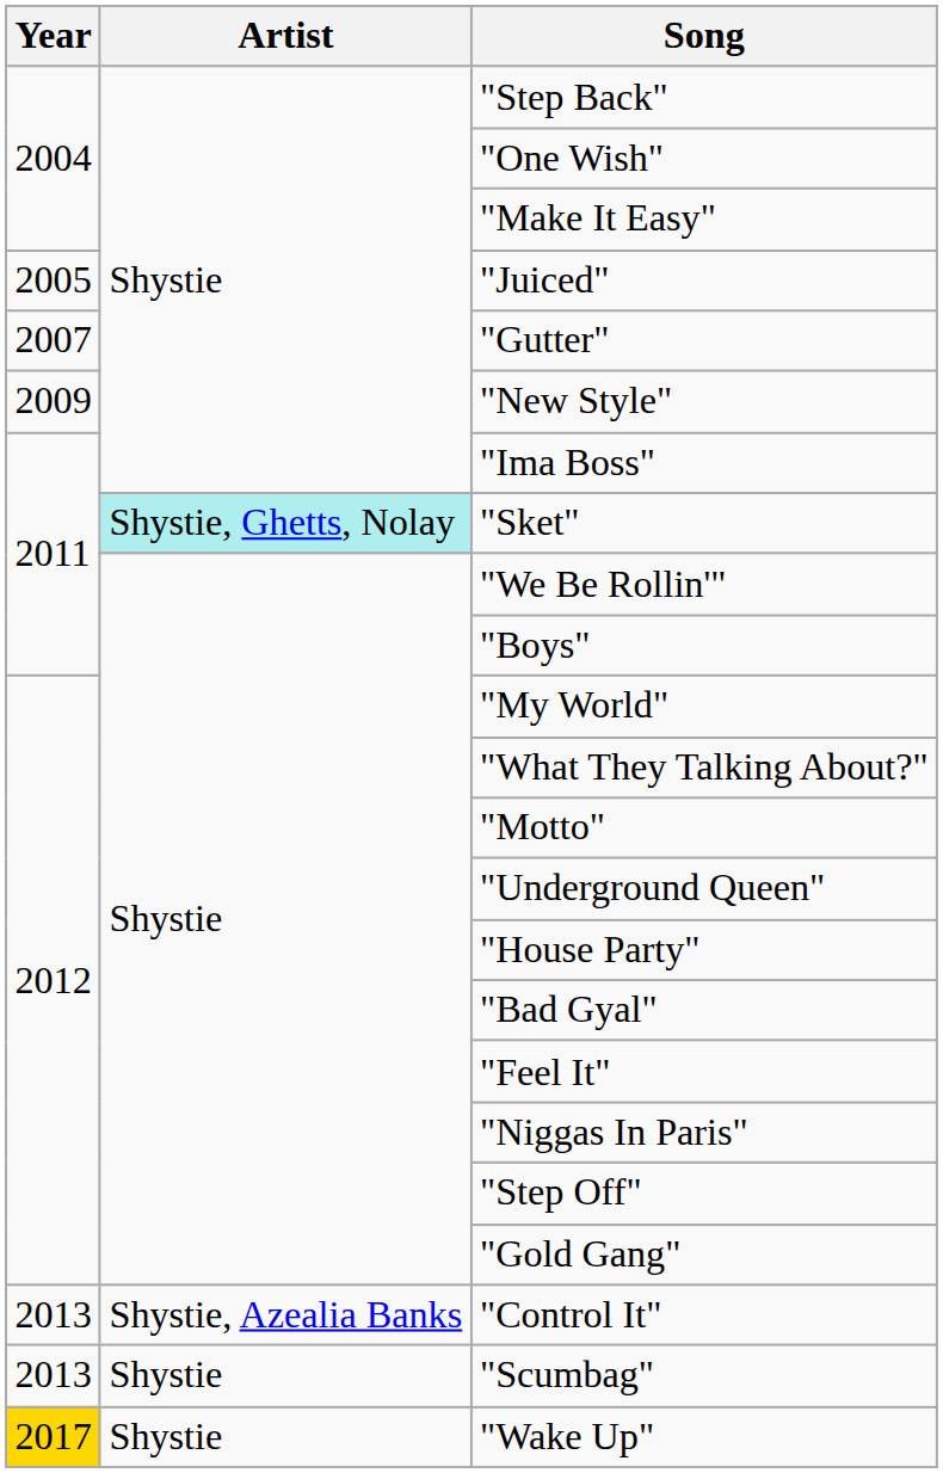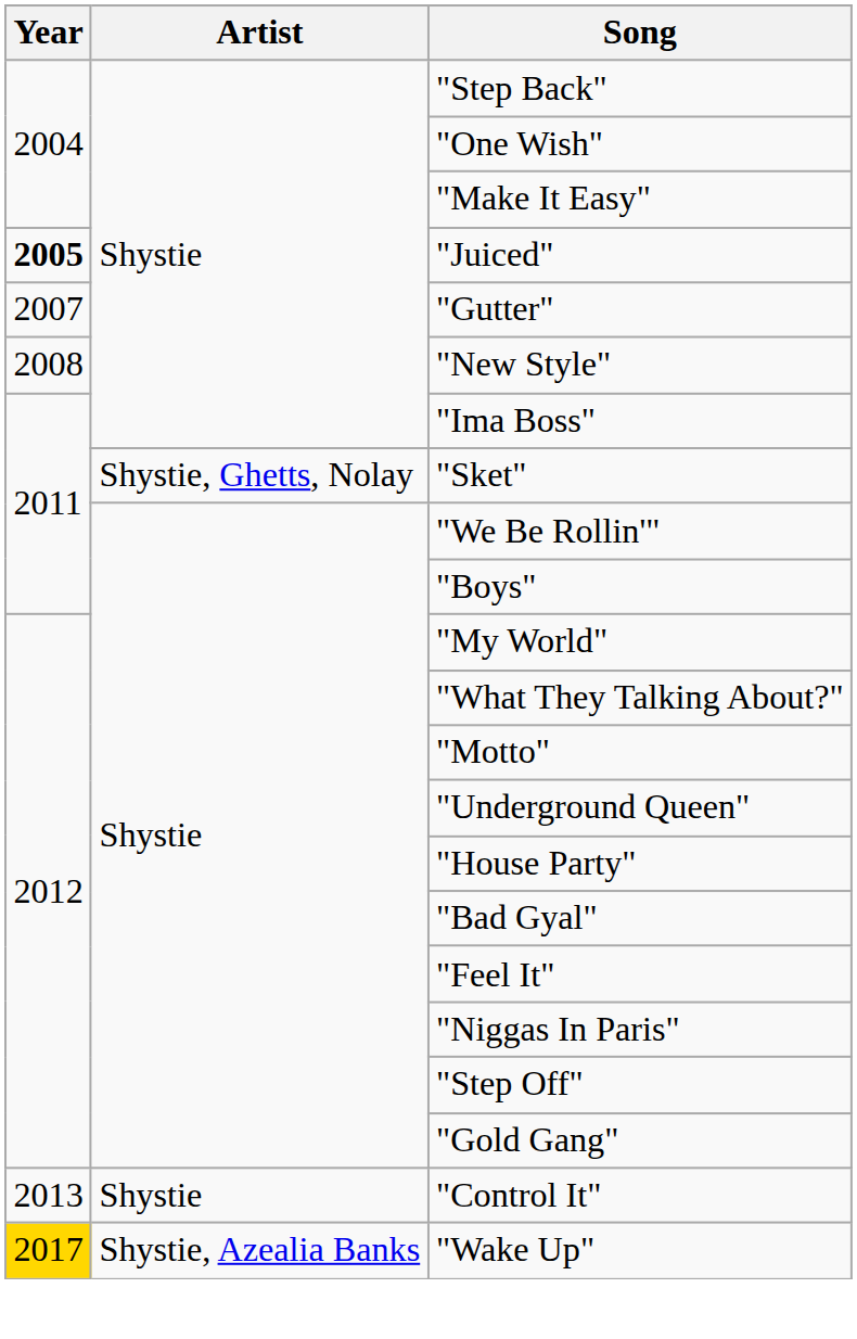 <table class="wikitable">
 <tr>
 <th>Year</th>
 <th>Artist</th>
 <th>Song</th>
 </tr>
 <tr>
 <td rowspan="3">2004</td>
 <td rowspan="7">Shystie</td>
 <td>"Step Back"</td>
 </tr>
 <tr>
 <td>"One Wish"</td>
 </tr>
 <tr>
 <td>"Make It Easy"</td>
 </tr>
 <tr>
-<td>2005</td>
+<td><strong>2005</strong></td>
 <td>"Juiced"</td>
 </tr>
 <tr>
 <td>2007</td>
 <td>"Gutter"</td>
 </tr>
 <tr>
-<td>2009</td>
+<td>2008</td>
 <td>"New Style"</td>
 </tr>
 <tr>
 <td rowspan="4">2011</td>
 <td>"Ima Boss"</td>
 </tr>
 <tr>
-<td style="background: paleturquoise;">Shystie, <a href='#'>Ghetts</a>, Nolay</td>
+<td>Shystie, <a href='#'>Ghetts</a>, Nolay</td>
 <td>"Sket"</td>
 </tr>
 <tr>
 <td rowspan="12">Shystie</td>
 <td>"We Be Rollin'"</td>
 </tr>
 <tr>
 <td>"Boys"</td>
 </tr>
 <tr>
 <td rowspan="10">2012</td>
 <td>"My World"</td>
 </tr>
 <tr>
 <td>"What They Talking About?"</td>
 </tr>
 <tr>
 <td>"Motto"</td>
 </tr>
 <tr>
 <td>"Underground Queen"</td>
 </tr>
 <tr>
 <td>"House Party"</td>
 </tr>
 <tr>
 <td>"Bad Gyal"</td>
 </tr>
 <tr>
 <td>"Feel It"</td>
 </tr>
 <tr>
 <td>"Niggas In Paris"</td>
 </tr>
 <tr>
 <td>"Step Off"</td>
 </tr>
 <tr>
 <td>"Gold Gang"</td>
 </tr>
 <tr>
 <td>2013</td>
-<td>Shystie, <a href='#'>Azealia Banks</a></td>
+<td>Shystie</td>
 <td>"Control It"</td>
 </tr>
 <tr>
-<td>2013</td>
-<td>Shystie</td>
-<td>"Scumbag"</td>
-</tr>
-<tr>
 <td style="background: gold;">2017</td>
-<td>Shystie</td>
+<td>Shystie, <a href='#'>Azealia Banks</a></td>
 <td>"Wake Up"</td>
 </tr>
 </table>
